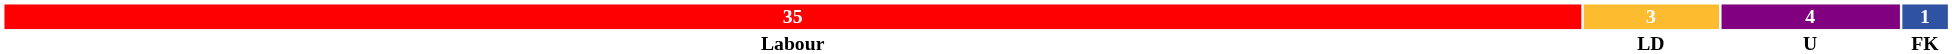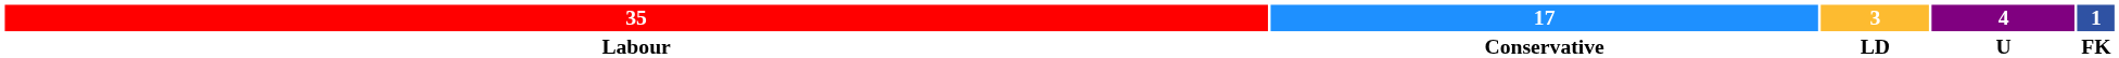 <table style="width:100%; text-align:center;">
 <tr style="color:white;">
 <td style="background:red; width:58.3%;"><strong>35</strong></td>
+<td style="background:dodgerblue; width:25.3%;"><strong>17</strong></td>
 <td style="background:#FDBB30; width:5%;"><strong>3</strong></td>
 <td style="background:purple; width:6.6%;"><strong>4</strong></td>
 <td style="background:#2F52A3; width:1.7%;"><strong>1</strong></td>
 </tr>
 <tr>
 <td><span><strong>Labour</strong></span></td>
+<td><span><strong>Conservative</strong></span></td>
 <td><span><strong>LD</strong></span></td>
 <td><span><strong>U</strong></span></td>
 <td><span><strong>FK</strong></span></td>
 </tr>
 </table>
